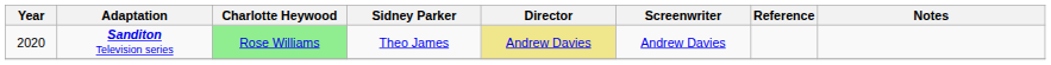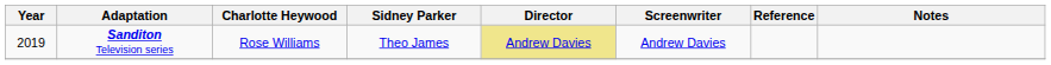 <table class="wikitable" style="font-size:95%">
 <tr style="text-align:center;">
 <th>Year</th>
 <th>Adaptation</th>
 <th>Charlotte Heywood</th>
 <th>Sidney Parker</th>
 <th>Director</th>
 <th>Screenwriter</th>
 <th>Reference</th>
 <th>Notes</th>
 </tr>
 <tr style="text-align:center;">
-<td style="width:5%;">2020</td>
+<td style="width:5%;">2019</td>
 <td style="width:15%;"><strong><em><a href='#'>Sanditon</a></em></strong><br><small><a href='#'>Television series</a></small></td>
-<td style="background: lightgreen; width:13%;"><a href='#'>Rose Williams</a></td>
+<td style="width:13%;"><a href='#'>Rose Williams</a></td>
 <td style="width:13%;"><a href='#'>Theo James</a></td>
 <td style="background: khaki; width:13%;"><a href='#'>Andrew Davies</a></td>
 <td style="width:13%;"><a href='#'>Andrew Davies</a></td>
 <td style="width:5%;"></td>
 <td style="width:22%;"></td>
 </tr>
 <tr style="text-align:center;">
 </tr>
 </table>
